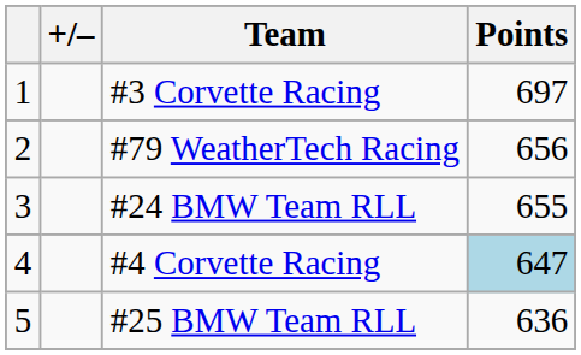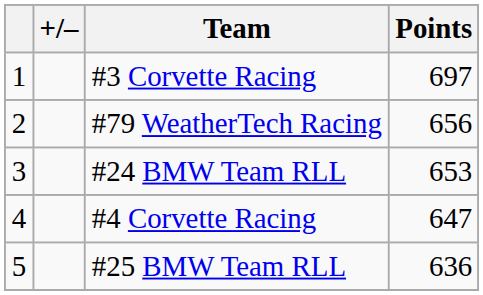 <table class="wikitable" style="font-size: 95%;">
 <tr>
 <th scope="col"></th>
 <th scope="col">+/–</th>
 <th scope="col">Team</th>
 <th scope="col">Points</th>
 </tr>
 <tr>
 <td align=center>1</td>
 <td align="left"></td>
 <td> #3 <a href='#'>Corvette Racing</a></td>
 <td align=right>697</td>
 </tr>
 <tr>
 <td align=center>2</td>
 <td align="left"></td>
 <td> #79 <a href='#'>WeatherTech Racing</a></td>
 <td align=right>656</td>
 </tr>
 <tr>
 <td align=center>3</td>
 <td align="left"></td>
 <td> #24 <a href='#'>BMW Team RLL</a></td>
-<td align=right>655</td>
+<td align=right>653</td>
 </tr>
 <tr>
 <td align=center>4</td>
 <td align="left"></td>
 <td> #4 <a href='#'>Corvette Racing</a></td>
-<td align=right style="background: lightblue;">647</td>
+<td align=right>647</td>
 </tr>
 <tr>
 <td align=center>5</td>
 <td align="left"></td>
 <td> #25 <a href='#'>BMW Team RLL</a></td>
 <td align=right>636</td>
 </tr>
 <tr>
 </tr>
 </table>
